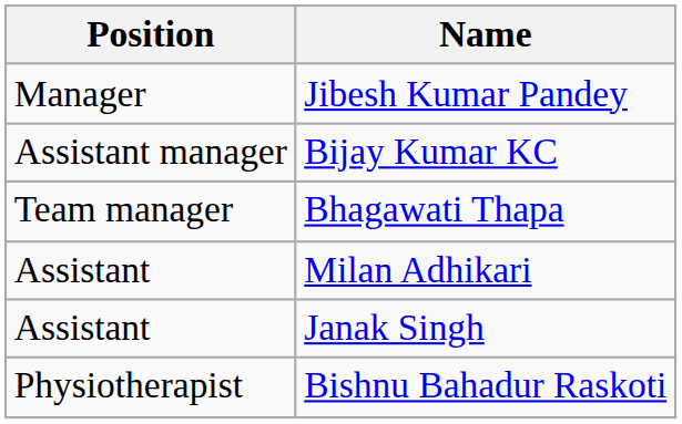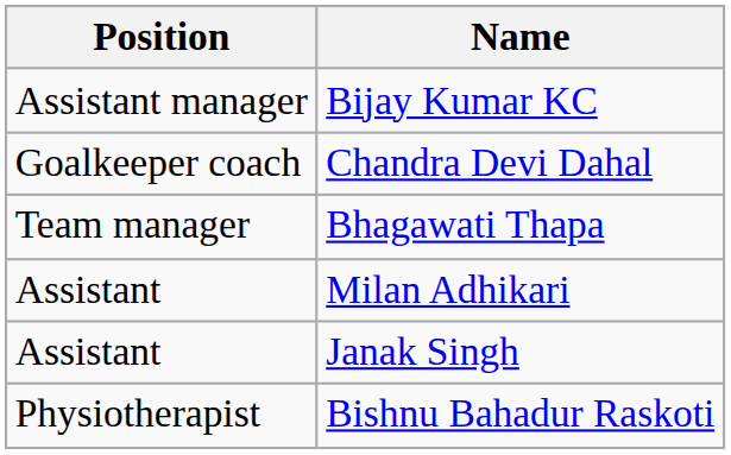 <table class="wikitable">
 <tr>
 <th>Position</th>
 <th>Name</th>
 </tr>
 <tr>
-<td>Manager</td>
-<td> <a href='#'>Jibesh Kumar Pandey</a></td>
+<td>Assistant manager</td>
+<td> <a href='#'>Bijay Kumar KC</a></td>
 </tr>
 <tr>
-<td>Assistant manager</td>
-<td> <a href='#'>Bijay Kumar KC</a></td>
+<td>Goalkeeper coach</td>
+<td> <a href='#'>Chandra Devi Dahal</a></td>
 </tr>
 <tr>
 <td>Team manager</td>
 <td> <a href='#'>Bhagawati Thapa</a></td>
 </tr>
 <tr>
 <td>Assistant</td>
 <td> <a href='#'>Milan Adhikari</a></td>
 </tr>
 <tr>
 <td>Assistant</td>
 <td> <a href='#'>Janak Singh</a></td>
 </tr>
 <tr>
 <td>Physiotherapist</td>
 <td> <a href='#'>Bishnu Bahadur Raskoti</a></td>
 </tr>
 </table>
